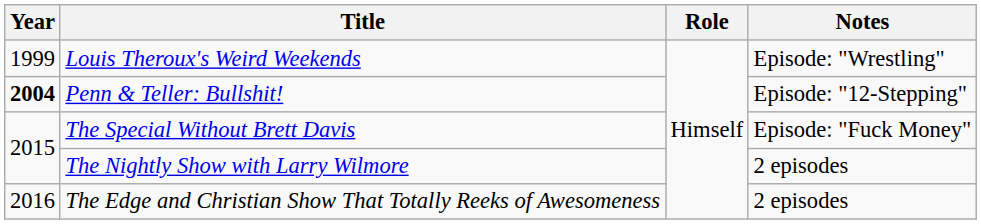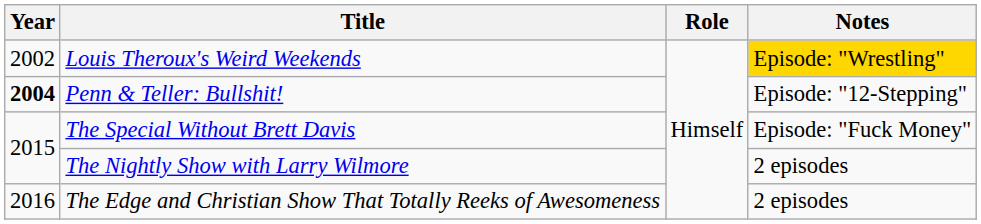 <table class="wikitable sortable">
 <tr>
 <th>Year</th>
 <th>Title</th>
 <th>Role</th>
 <th class="unsortable">Notes</th>
 </tr>
 <tr>
-<td>1999</td>
+<td>2002</td>
 <td><em><a href='#'>Louis Theroux's Weird Weekends</a></em></td>
 <td rowspan="5">Himself</td>
-<td>Episode: "Wrestling"</td>
+<td style="background: gold;">Episode: "Wrestling"</td>
 </tr>
 <tr>
 <td><strong>2004</strong></td>
 <td><em><a href='#'>Penn & Teller: Bullshit!</a></em></td>
 <td>Episode: "12-Stepping"</td>
 </tr>
 <tr>
 <td rowspan="2">2015</td>
 <td><em><a href='#'>The Special Without Brett Davis</a></em></td>
 <td>Episode: "Fuck Money"</td>
 </tr>
 <tr>
 <td><em><a href='#'>The Nightly Show with Larry Wilmore</a></em></td>
 <td>2 episodes</td>
 </tr>
 <tr>
 <td>2016</td>
 <td><em>The Edge and Christian Show That Totally Reeks of Awesomeness</em></td>
 <td>2 episodes</td>
 </tr>
 </table>
